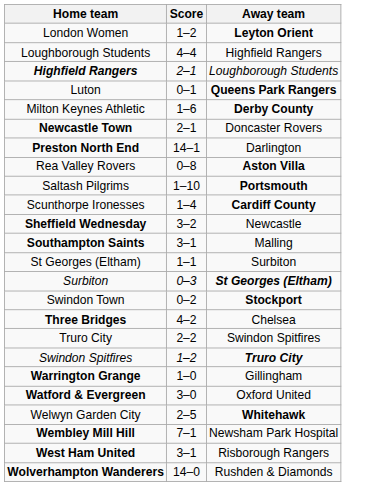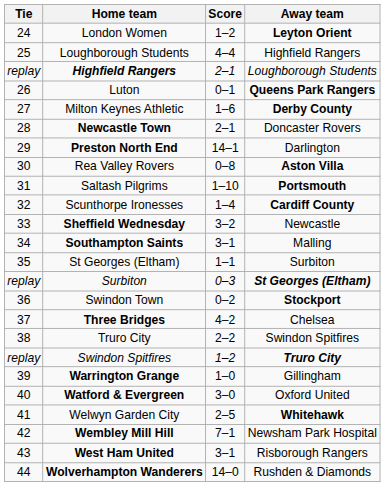 <table class="wikitable" style="text-align:center; font-size:85%">
 <tr>
+<th>Tie</th>
 <th>Home team</th>
 <th>Score</th>
 <th>Away team</th>
 </tr>
 <tr>
+<td align="center">24</td>
 <td>London Women</td>
 <td align="center">1–2</td>
 <td><strong>Leyton Orient</strong></td>
 </tr>
 <tr>
+<td align="center">25</td>
 <td>Loughborough Students</td>
 <td align="center">4–4 </td>
 <td>Highfield Rangers</td>
 </tr>
 <tr>
+<td align="center"><em>replay</em></td>
 <td><strong><em>Highfield Rangers</em></strong></td>
 <td align="center"><em>2–1</em></td>
 <td><em>Loughborough Students</em></td>
 </tr>
 <tr>
+<td align="center">26</td>
 <td>Luton</td>
 <td align="center">0–1</td>
 <td><strong>Queens Park Rangers</strong></td>
 </tr>
 <tr>
+<td align="center">27</td>
 <td>Milton Keynes Athletic</td>
 <td align="center">1–6</td>
 <td><strong>Derby County</strong></td>
 </tr>
 <tr>
+<td align="center">28</td>
 <td><strong>Newcastle Town</strong></td>
 <td align="center">2–1</td>
 <td>Doncaster Rovers</td>
 </tr>
 <tr>
+<td align="center">29</td>
 <td><strong>Preston North End</strong></td>
 <td align="center">14–1</td>
 <td>Darlington</td>
 </tr>
 <tr>
+<td align="center">30</td>
 <td>Rea Valley Rovers</td>
 <td align="center">0–8</td>
 <td><strong>Aston Villa</strong></td>
 </tr>
 <tr>
+<td align="center">31</td>
 <td>Saltash Pilgrims</td>
 <td align="center">1–10</td>
 <td><strong>Portsmouth</strong></td>
 </tr>
 <tr>
+<td align="center">32</td>
 <td>Scunthorpe Ironesses</td>
 <td align="center">1–4</td>
 <td><strong>Cardiff County</strong></td>
 </tr>
 <tr>
+<td align="center">33</td>
 <td><strong>Sheffield Wednesday</strong></td>
 <td align="center">3–2</td>
 <td>Newcastle</td>
 </tr>
 <tr>
+<td align="center">34</td>
 <td><strong>Southampton Saints</strong></td>
 <td align="center">3–1</td>
 <td>Malling</td>
 </tr>
 <tr>
+<td align="center">35</td>
 <td>St Georges (Eltham)</td>
 <td align="center">1–1 </td>
 <td>Surbiton</td>
 </tr>
 <tr>
+<td align="center"><em>replay</em></td>
 <td><em>Surbiton</em></td>
 <td align="center"><em>0–3</em></td>
 <td><strong><em>St Georges (Eltham)</em></strong></td>
 </tr>
 <tr>
+<td align="center">36</td>
 <td>Swindon Town</td>
 <td align="center">0–2 </td>
 <td><strong>Stockport</strong></td>
 </tr>
 <tr>
+<td align="center">37</td>
 <td><strong>Three Bridges</strong></td>
 <td align="center">4–2</td>
 <td>Chelsea</td>
 </tr>
 <tr>
+<td align="center">38</td>
 <td>Truro City</td>
 <td align="center">2–2 </td>
 <td>Swindon Spitfires</td>
 </tr>
 <tr>
+<td align="center"><em>replay</em></td>
 <td><em>Swindon Spitfires</em></td>
 <td align="center"><em>1–2</em></td>
 <td><strong><em>Truro City</em></strong></td>
 </tr>
 <tr>
+<td align="center">39</td>
 <td><strong>Warrington Grange</strong></td>
 <td align="center">1–0</td>
 <td>Gillingham</td>
 </tr>
 <tr>
+<td align="center">40</td>
 <td><strong>Watford & Evergreen</strong></td>
 <td align="center">3–0</td>
 <td>Oxford United</td>
 </tr>
 <tr>
+<td align="center">41</td>
 <td>Welwyn Garden City</td>
 <td align="center">2–5</td>
 <td><strong>Whitehawk</strong></td>
 </tr>
 <tr>
+<td align="center">42</td>
 <td><strong>Wembley Mill Hill</strong></td>
 <td align="center">7–1</td>
 <td>Newsham Park Hospital</td>
 </tr>
 <tr>
+<td align="center">43</td>
 <td><strong>West Ham United</strong></td>
 <td align="center">3–1</td>
 <td>Risborough Rangers</td>
 </tr>
 <tr>
+<td align="center">44</td>
 <td><strong>Wolverhampton Wanderers</strong></td>
 <td align="center">14–0</td>
 <td>Rushden & Diamonds</td>
 </tr>
 </table>
